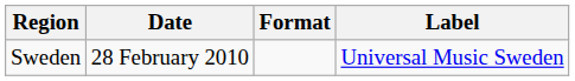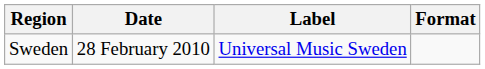 <table class="sortable wikitable">
 <tr>
 <th>Region</th>
 <th>Date</th>
+<th>Label</th>
 <th>Format</th>
-<th>Label</th>
 </tr>
 <tr>
 <td>Sweden</td>
 <td>28 February 2010</td>
+<td><a href='#'>Universal Music Sweden</a></td>
 <td></td>
-<td><a href='#'>Universal Music Sweden</a></td>
 </tr>
 </table>
